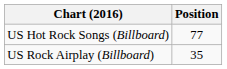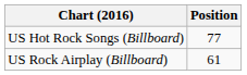 <table class="wikitable sortable">
 <tr>
 <th>Chart (2016)</th>
 <th>Position</th>
 </tr>
 <tr>
 <td>US Hot Rock Songs (<em>Billboard</em>)</td>
 <td style="text-align:center;">77</td>
 </tr>
 <tr>
 <td>US Rock Airplay (<em>Billboard</em>)</td>
-<td style="text-align:center;">35</td>
+<td style="text-align:center;">61</td>
 </tr>
 </table>
